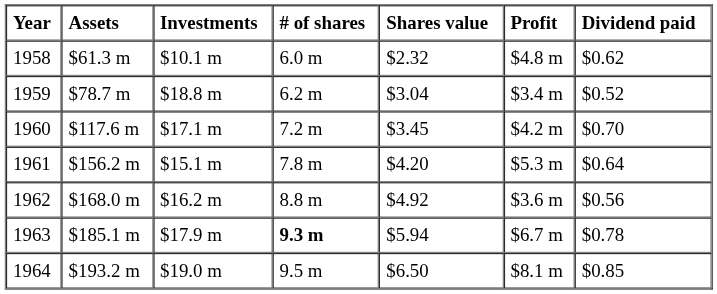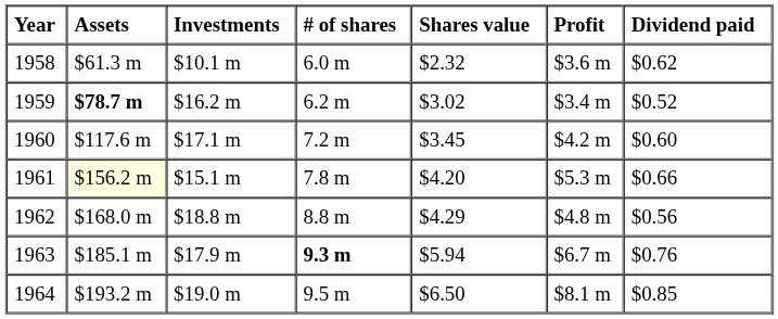 <table style="width:600px; " border="1" cellpadding="5" cellspacing="0" align="center">
 <tr>
 <td><strong>Year</strong></td>
 <td><strong>Assets</strong></td>
 <td><strong>Investments</strong></td>
 <td><strong># of shares</strong></td>
 <td><strong>Shares value</strong></td>
 <td><strong>Profit</strong></td>
 <td><strong>Dividend paid</strong></td>
 </tr>
 <tr>
 <td>1958</td>
 <td>$61.3 m</td>
 <td>$10.1 m</td>
 <td>6.0 m</td>
 <td>$2.32</td>
-<td>$4.8 m</td>
+<td>$3.6 m</td>
 <td>$0.62</td>
 </tr>
 <tr>
 <td>1959</td>
-<td>$78.7 m</td>
-<td>$18.8 m</td>
+<td><strong>$78.7 m</strong></td>
+<td>$16.2 m</td>
 <td>6.2 m</td>
-<td>$3.04</td>
+<td>$3.02</td>
 <td>$3.4 m</td>
 <td>$0.52</td>
 </tr>
 <tr>
 <td>1960</td>
 <td>$117.6 m</td>
 <td>$17.1 m</td>
 <td>7.2 m</td>
 <td>$3.45</td>
 <td>$4.2 m</td>
-<td>$0.70</td>
+<td>$0.60</td>
 </tr>
 <tr>
 <td>1961</td>
-<td>$156.2 m</td>
+<td style="background: lightyellow;">$156.2 m</td>
 <td>$15.1 m</td>
 <td>7.8 m</td>
 <td>$4.20</td>
 <td>$5.3 m</td>
-<td>$0.64</td>
+<td>$0.66</td>
 </tr>
 <tr>
 <td>1962</td>
 <td>$168.0 m</td>
-<td>$16.2 m</td>
+<td>$18.8 m</td>
 <td>8.8 m</td>
-<td>$4.92</td>
-<td>$3.6 m</td>
+<td>$4.29</td>
+<td>$4.8 m</td>
 <td>$0.56</td>
 </tr>
 <tr>
 <td>1963</td>
 <td>$185.1 m</td>
 <td>$17.9 m</td>
 <td><strong>9.3 m</strong></td>
 <td>$5.94</td>
 <td>$6.7 m</td>
-<td>$0.78</td>
+<td>$0.76</td>
 </tr>
 <tr>
 <td>1964</td>
 <td>$193.2 m</td>
 <td>$19.0 m</td>
 <td>9.5 m</td>
 <td>$6.50</td>
 <td>$8.1 m</td>
 <td>$0.85</td>
 </tr>
 <tr>
 </tr>
 </table>
